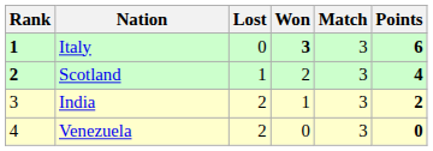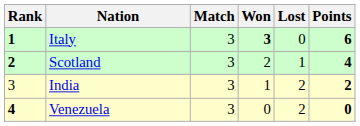 <table class="wikitable">
 <tr>
 <th width=20>Rank</th>
 <th width=150>Nation</th>
+<th width=20>Match</th>
+<th width=20>Won</th>
 <th width=20>Lost</th>
-<th width=20>Won</th>
-<th width=20>Match</th>
 <th width=20>Points</th>
 </tr>
 <tr style="text-align:right; background:#cfc;">
 <td align="left"><strong>1</strong></td>
 <td style="text-align:left;"> <a href='#'>Italy</a></td>
+<td>3</td>
+<td><strong>3</strong></td>
 <td>0</td>
-<td><strong>3</strong></td>
-<td>3</td>
 <td><strong>6</strong></td>
 </tr>
 <tr style="text-align:right; background:#cfc;">
 <td align="left"><strong>2</strong></td>
 <td style="text-align:left;"> <a href='#'>Scotland</a></td>
+<td>3</td>
+<td>2</td>
 <td>1</td>
-<td>2</td>
-<td>3</td>
 <td><strong>4</strong></td>
 </tr>
 <tr style="text-align:right; background:#ffc;">
 <td align="left">3</td>
 <td style="text-align:left;"> <a href='#'>India</a></td>
+<td>3</td>
+<td>1</td>
 <td>2</td>
-<td>1</td>
-<td>3</td>
 <td><strong>2</strong></td>
 </tr>
 <tr style="text-align:right; background:#ffc;">
-<td align="left">4</td>
+<td align="left"><strong>4</strong></td>
 <td style="text-align:left;"> <a href='#'>Venezuela</a></td>
+<td>3</td>
+<td>0</td>
 <td>2</td>
-<td>0</td>
-<td>3</td>
 <td><strong>0</strong></td>
 </tr>
 </table>
